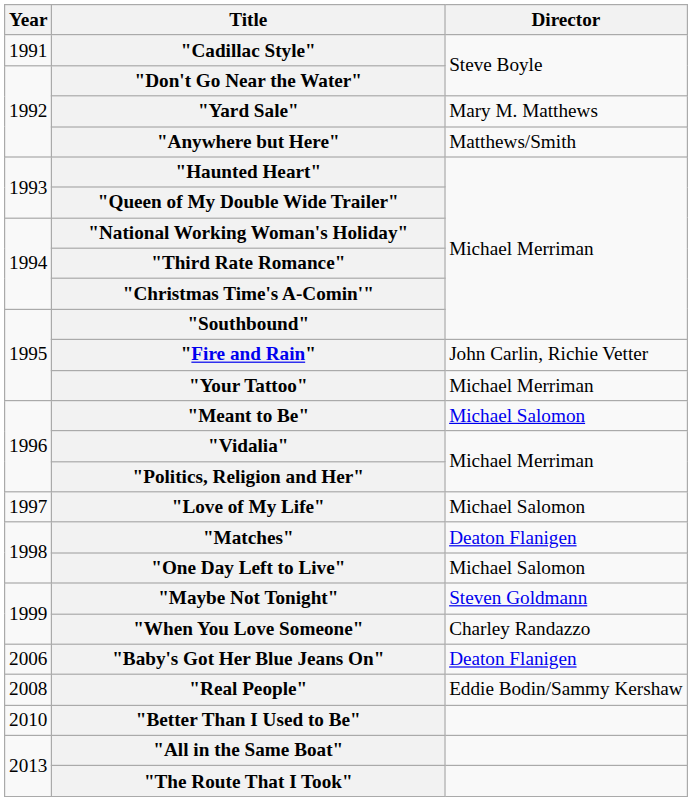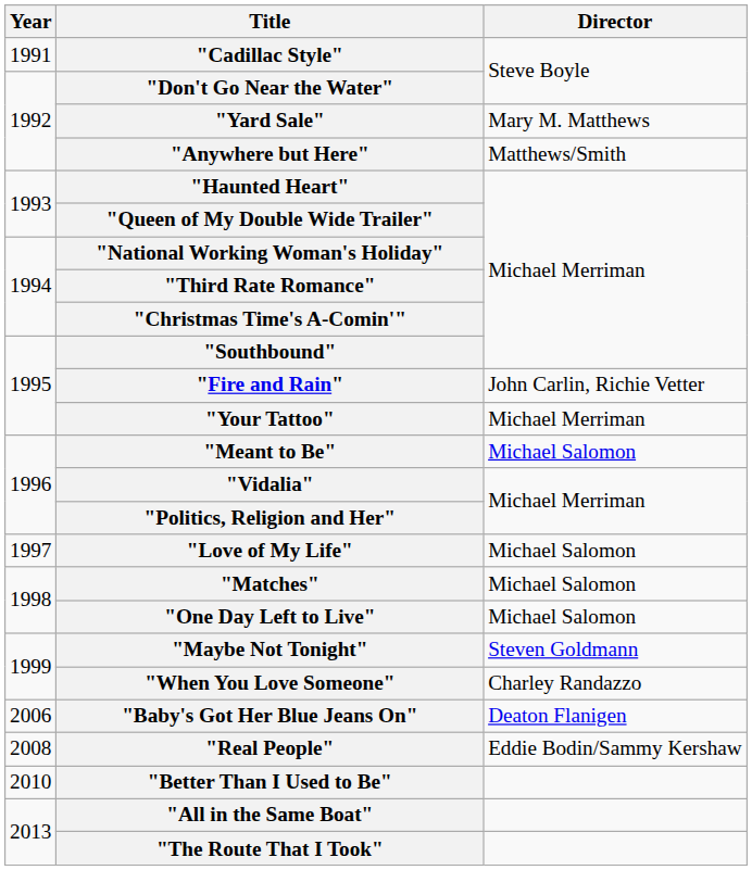 <table class="wikitable plainrowheaders">
 <tr>
 <th>Year</th>
 <th style="width:20em;">Title</th>
 <th>Director</th>
 </tr>
 <tr>
 <td>1991</td>
 <th scope="row">"Cadillac Style"</th>
 <td rowspan="2">Steve Boyle</td>
 </tr>
 <tr>
 <td rowspan="3">1992</td>
 <th scope="row">"Don't Go Near the Water"</th>
 </tr>
 <tr>
 <th scope="row">"Yard Sale"</th>
 <td>Mary M. Matthews</td>
 </tr>
 <tr>
 <th scope="row">"Anywhere but Here"</th>
 <td>Matthews/Smith</td>
 </tr>
 <tr>
 <td rowspan="2">1993</td>
 <th scope="row">"Haunted Heart"</th>
 <td rowspan="6">Michael Merriman</td>
 </tr>
 <tr>
 <th scope="row">"Queen of My Double Wide Trailer"</th>
 </tr>
 <tr>
 <td rowspan="3">1994</td>
 <th scope="row">"National Working Woman's Holiday"</th>
 </tr>
 <tr>
 <th scope="row">"Third Rate Romance"</th>
 </tr>
 <tr>
 <th scope="row">"Christmas Time's A-Comin'"</th>
 </tr>
 <tr>
 <td rowspan="3">1995</td>
 <th scope="row">"Southbound"</th>
 </tr>
 <tr>
 <th scope="row">"<a href='#'>Fire and Rain</a>"</th>
 <td>John Carlin, Richie Vetter</td>
 </tr>
 <tr>
 <th scope="row">"Your Tattoo"</th>
 <td>Michael Merriman</td>
 </tr>
 <tr>
 <td rowspan="3">1996</td>
 <th scope="row">"Meant to Be"</th>
 <td><a href='#'>Michael Salomon</a></td>
 </tr>
 <tr>
 <th scope="row">"Vidalia"</th>
 <td rowspan="2">Michael Merriman</td>
 </tr>
 <tr>
 <th scope="row">"Politics, Religion and Her"</th>
 </tr>
 <tr>
 <td>1997</td>
 <th scope="row">"Love of My Life"</th>
 <td>Michael Salomon</td>
 </tr>
 <tr>
 <td rowspan="2">1998</td>
 <th scope="row">"Matches"</th>
-<td><a href='#'>Deaton Flanigen</a></td>
+<td>Michael Salomon</td>
 </tr>
 <tr>
 <th scope="row">"One Day Left to Live"</th>
 <td>Michael Salomon</td>
 </tr>
 <tr>
 <td rowspan="2">1999</td>
 <th scope="row">"Maybe Not Tonight" </th>
 <td><a href='#'>Steven Goldmann</a></td>
 </tr>
 <tr>
 <th scope="row">"When You Love Someone"</th>
 <td>Charley Randazzo</td>
 </tr>
 <tr>
 <td>2006</td>
 <th scope="row">"Baby's Got Her Blue Jeans On"</th>
 <td><a href='#'>Deaton Flanigen</a></td>
 </tr>
 <tr>
 <td>2008</td>
 <th scope="row">"Real People"</th>
 <td>Eddie Bodin/Sammy Kershaw</td>
 </tr>
 <tr>
 <td>2010</td>
 <th scope="row">"Better Than I Used to Be"</th>
 <td></td>
 </tr>
 <tr>
 <td rowspan="2">2013</td>
 <th scope="row">"All in the Same Boat"<br></th>
 <td></td>
 </tr>
 <tr>
 <th scope="row">"The Route That I Took"</th>
 <td></td>
 </tr>
 </table>
